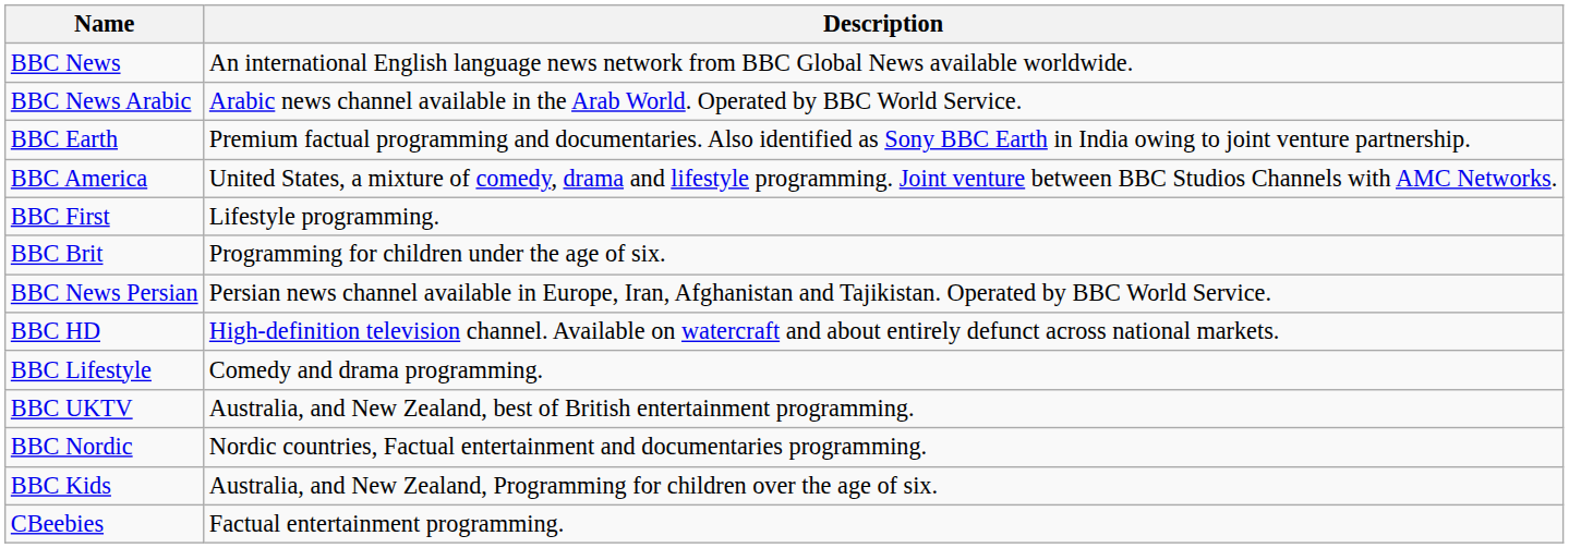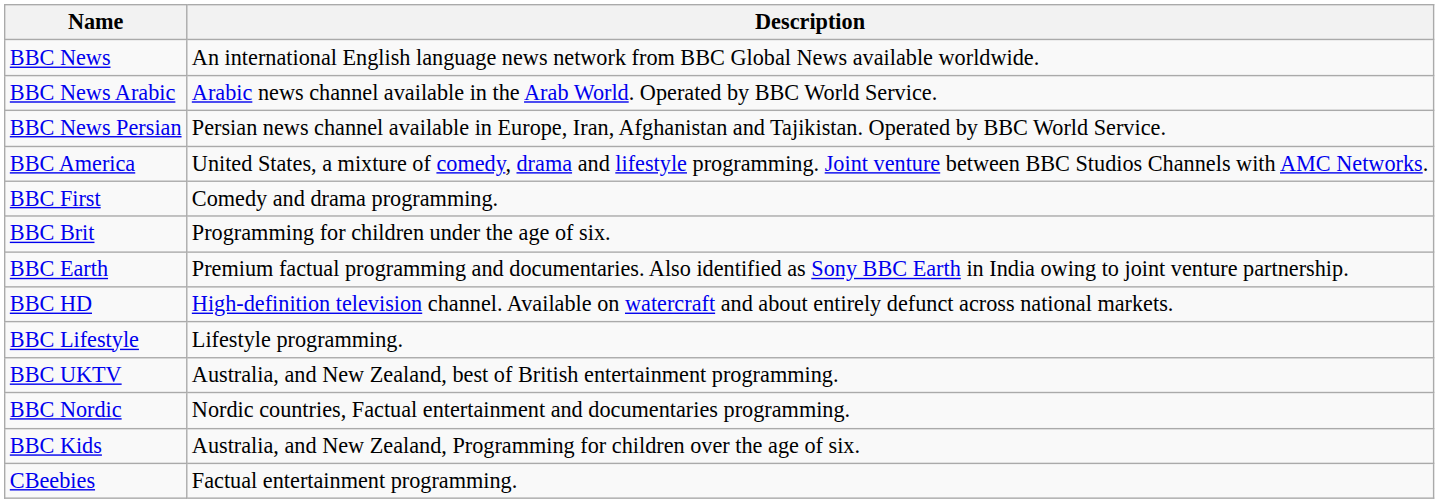 <table class="wikitable sortable">
 <tr>
 <th>Name</th>
 <th>Description</th>
 </tr>
 <tr>
 <td><a href='#'>BBC News</a></td>
 <td>An international English language news network from BBC Global News available worldwide.</td>
 </tr>
 <tr>
 <td><a href='#'>BBC News Arabic</a></td>
 <td><a href='#'>Arabic</a> news channel available in the <a href='#'>Arab World</a>. Operated by BBC World Service.</td>
 </tr>
 <tr>
-<td><a href='#'>BBC Earth</a></td>
-<td>Premium factual programming and documentaries. Also identified as <a href='#'>Sony BBC Earth</a> in India owing to joint venture partnership.</td>
+<td><a href='#'>BBC News Persian</a></td>
+<td>Persian news channel available in Europe, Iran, Afghanistan and Tajikistan. Operated by BBC World Service.</td>
 </tr>
 <tr>
 <td><a href='#'>BBC America</a></td>
 <td>United States, a mixture of <a href='#'>comedy</a>, <a href='#'>drama</a> and <a href='#'>lifestyle</a> programming. <a href='#'>Joint venture</a> between BBC Studios Channels with <a href='#'>AMC Networks</a>.</td>
 </tr>
 <tr>
 <td><a href='#'>BBC First</a></td>
-<td>Lifestyle programming.</td>
+<td>Comedy and drama programming.</td>
 </tr>
 <tr>
 <td><a href='#'>BBC Brit</a></td>
 <td>Programming for children under the age of six.</td>
 </tr>
 <tr>
-<td><a href='#'>BBC News Persian</a></td>
-<td>Persian news channel available in Europe, Iran, Afghanistan and Tajikistan. Operated by BBC World Service.</td>
+<td><a href='#'>BBC Earth</a></td>
+<td>Premium factual programming and documentaries. Also identified as <a href='#'>Sony BBC Earth</a> in India owing to joint venture partnership.</td>
 </tr>
 <tr>
 <td><a href='#'>BBC HD</a></td>
 <td><a href='#'>High-definition television</a> channel. Available on <a href='#'>watercraft</a> and about entirely defunct across national markets.</td>
 </tr>
 <tr>
 <td><a href='#'>BBC Lifestyle</a></td>
-<td>Comedy and drama programming.</td>
+<td>Lifestyle programming.</td>
 </tr>
 <tr>
 <td><a href='#'>BBC UKTV</a></td>
 <td>Australia, and New Zealand, best of British entertainment programming.</td>
 </tr>
 <tr>
 <td><a href='#'>BBC Nordic</a></td>
 <td>Nordic countries, Factual entertainment and documentaries programming.</td>
 </tr>
 <tr>
 <td><a href='#'>BBC Kids</a></td>
 <td>Australia, and New Zealand, Programming for children over the age of six.</td>
 </tr>
 <tr>
 <td><a href='#'>CBeebies</a></td>
 <td>Factual entertainment programming.</td>
 </tr>
 </table>
